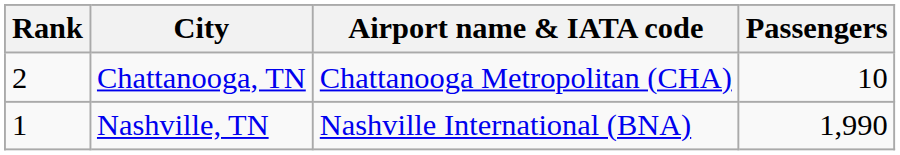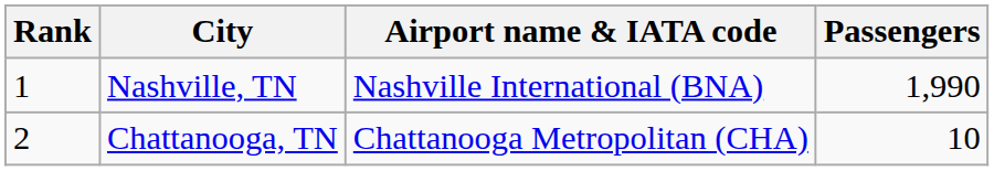 <table class="wikitable">
 <tr>
 <th>Rank</th>
 <th>City</th>
 <th>Airport name & IATA code</th>
 <th>Passengers</th>
 </tr>
 <tr>
+<td>1</td>
+<td><a href='#'>Nashville, TN</a></td>
+<td><a href='#'>Nashville International (BNA)</a></td>
+<td align=right>1,990</td>
+</tr>
+<tr>
 <td>2</td>
 <td><a href='#'>Chattanooga, TN</a></td>
 <td><a href='#'>Chattanooga Metropolitan (CHA)</a></td>
 <td align=right>10</td>
 </tr>
-<tr>
-<td>1</td>
-<td><a href='#'>Nashville, TN</a></td>
-<td><a href='#'>Nashville International (BNA)</a></td>
-<td align=right>1,990</td>
-</tr>
 </table>
